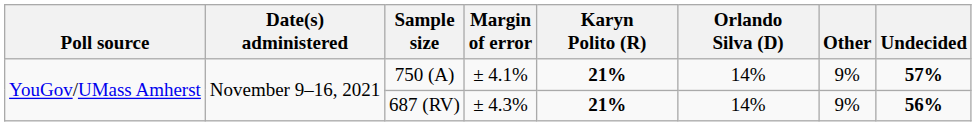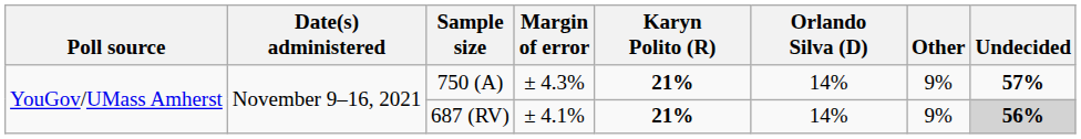 <table class="wikitable" style="font-size:90%;text-align:center;">
 <tr valign=bottom>
 <th>Poll source</th>
 <th>Date(s)<br>administered</th>
 <th>Sample<br>size</th>
 <th>Margin<br>of error</th>
 <th style="width:100px;">Karyn<br>Polito (R)</th>
 <th style="width:100px;">Orlando<br>Silva (D)</th>
 <th>Other</th>
 <th>Undecided</th>
 </tr>
 <tr>
 <td style="text-align:left;" rowspan="2"><a href='#'>YouGov</a>/<a href='#'>UMass Amherst</a></td>
 <td rowspan="2">November 9–16, 2021</td>
 <td>750 (A)</td>
-<td>± 4.1%</td>
+<td>± 4.3%</td>
 <td><strong>21%</strong></td>
 <td>14%</td>
 <td>9%</td>
 <td><strong>57%</strong></td>
 </tr>
 <tr>
 <td>687 (RV)</td>
-<td>± 4.3%</td>
+<td>± 4.1%</td>
 <td><strong>21%</strong></td>
 <td>14%</td>
 <td>9%</td>
-<td><strong>56%</strong></td>
+<td style="background: lightgrey;"><strong>56%</strong></td>
 </tr>
 </table>
